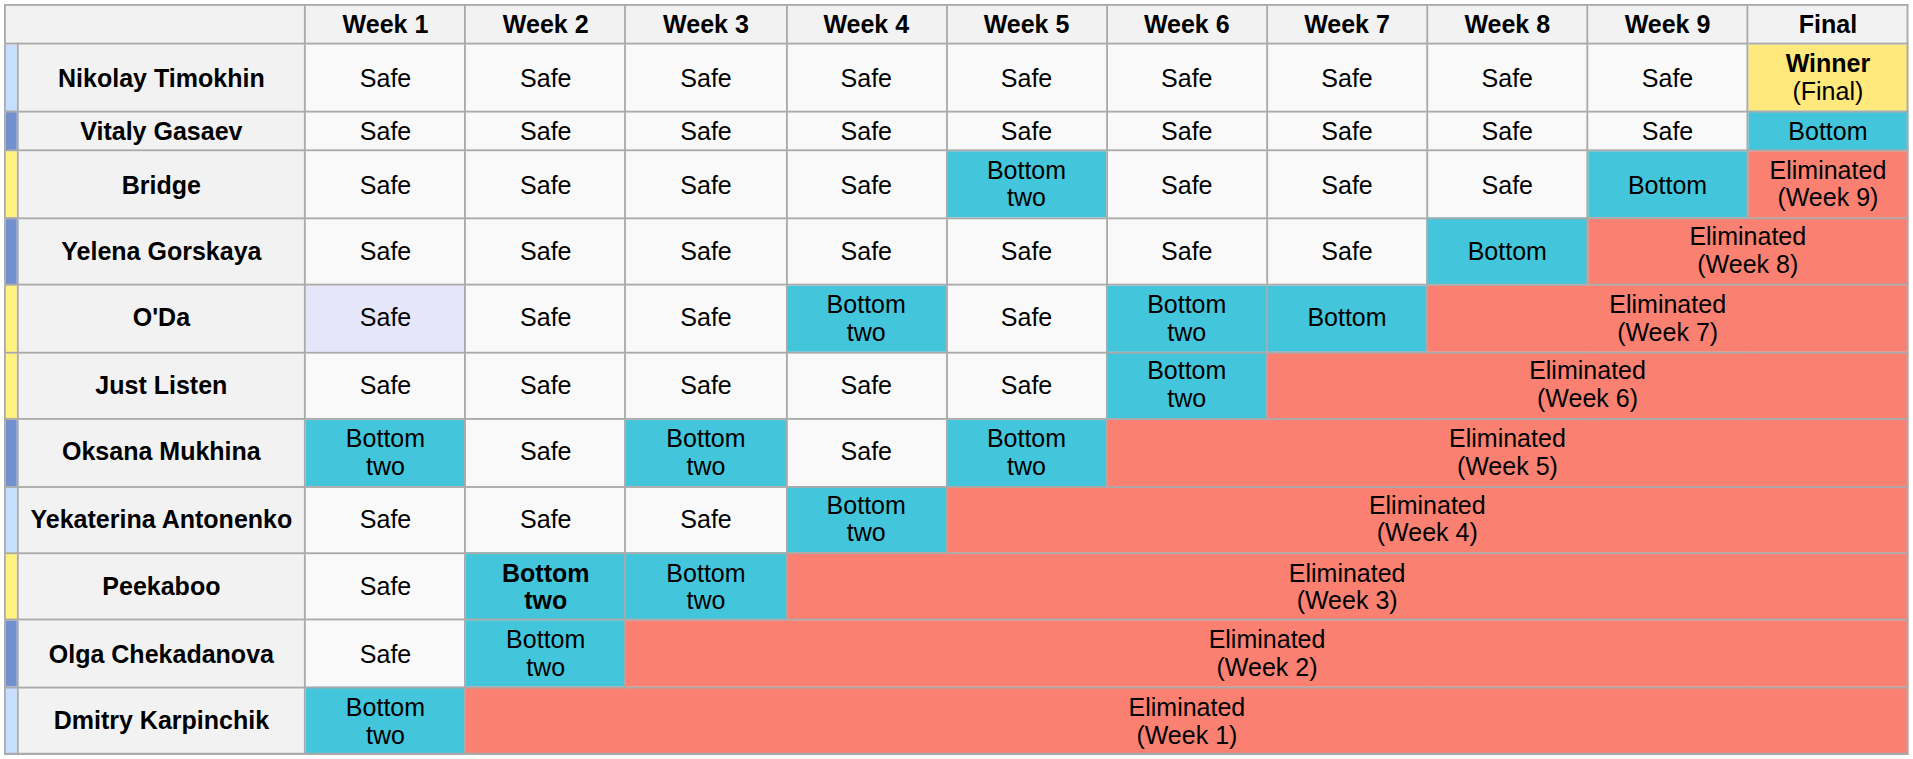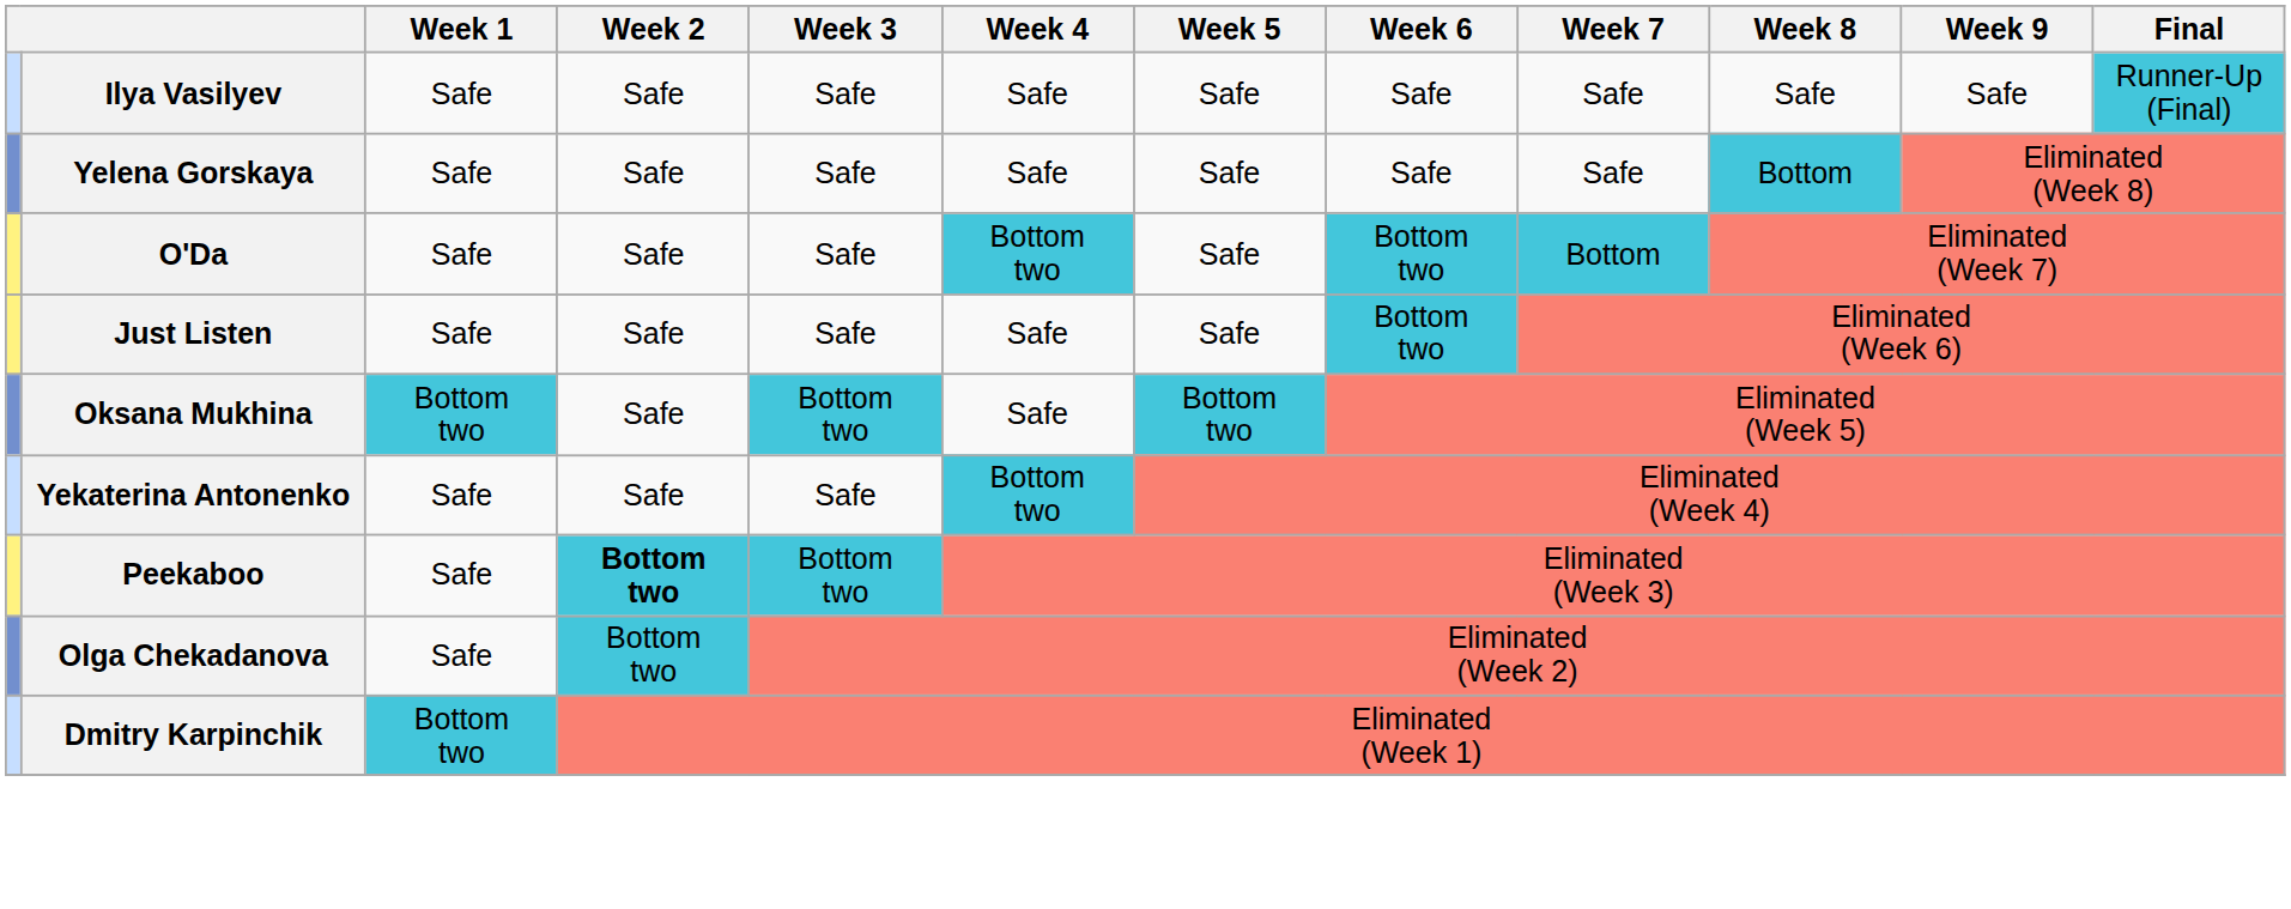 <table class="wikitable" style="text-align:center; font-size:85%">
 <tr>
 <th style="width:15%" colspan=2></th>
 <th style="width:8%">Week 1</th>
 <th style="width:8%">Week 2</th>
 <th style="width:8%">Week 3</th>
 <th style="width:8%">Week 4</th>
 <th style="width:8%">Week 5</th>
 <th style="width:8%">Week 6</th>
 <th style="width:8%">Week 7</th>
 <th style="width:8%">Week 8</th>
 <th style="width:8%">Week 9</th>
 <th style="width:8%">Final</th>
 </tr>
 <tr>
 <th style="background:#C6DEFF"></th>
-<th>Nikolay Timokhin</th>
+<th>Ilya Vasilyev</th>
 <td>Safe</td>
 <td>Safe</td>
 <td>Safe</td>
 <td>Safe</td>
 <td>Safe</td>
 <td>Safe</td>
 <td>Safe</td>
 <td>Safe</td>
 <td>Safe</td>
-<td style="background:#FFE87C"><strong>Winner</strong> <br>(Final)</td>
-</tr>
-<tr>
-<th style="background:#728FCE"></th>
-<th>Vitaly Gasaev</th>
-<td>Safe</td>
-<td>Safe</td>
-<td>Safe</td>
-<td>Safe</td>
-<td>Safe</td>
-<td>Safe</td>
-<td>Safe</td>
-<td>Safe</td>
-<td>Safe</td>
-<td style="background:#43C6DB">Bottom</td>
-</tr>
-<tr>
-<th style="background:#FFF380"></th>
-<th>Bridge</th>
-<td>Safe</td>
-<td>Safe</td>
-<td>Safe</td>
-<td>Safe</td>
-<td style="background:#43C6DB">Bottom<br>two</td>
-<td>Safe</td>
-<td>Safe</td>
-<td>Safe</td>
-<td style="background:#43C6DB">Bottom</td>
-<td style="background:#FA8072" colspan=1>Eliminated<br>(Week 9)</td>
+<td style="background:#43C6DB">Runner-Up <br> (Final)</td>
 </tr>
 <tr>
 <th style="background:#728FCE"></th>
 <th>Yelena Gorskaya</th>
 <td>Safe</td>
 <td>Safe</td>
 <td>Safe</td>
 <td>Safe</td>
 <td>Safe</td>
 <td>Safe</td>
 <td>Safe</td>
 <td style="background:#43C6DB">Bottom</td>
 <td style="background:#FA8072" colspan=2>Eliminated<br>(Week 8)</td>
 </tr>
 <tr>
 <th style="background:#FFF380"></th>
 <th>O'Da</th>
-<td style="background: lavender;">Safe</td>
+<td>Safe</td>
 <td>Safe</td>
 <td>Safe</td>
 <td style="background:#43C6DB">Bottom<br>two</td>
 <td>Safe</td>
 <td style="background:#43C6DB">Bottom<br>two</td>
 <td style="background:#43C6DB">Bottom</td>
 <td style="background:#FA8072" colspan=3>Eliminated<br>(Week 7)</td>
 </tr>
 <tr>
 <th style="background:#FFF380"></th>
 <th>Just Listen</th>
 <td>Safe</td>
 <td>Safe</td>
 <td>Safe</td>
 <td>Safe</td>
 <td>Safe</td>
 <td style="background:#43C6DB">Bottom<br>two</td>
 <td style="background:#FA8072" colspan=4>Eliminated<br>(Week 6)</td>
 </tr>
 <tr>
 <th style="background:#728FCE"></th>
 <th>Oksana Mukhina</th>
 <td style="background:#43C6DB">Bottom<br>two</td>
 <td>Safe</td>
 <td style="background:#43C6DB">Bottom<br>two</td>
 <td>Safe</td>
 <td style="background:#43C6DB">Bottom<br>two</td>
 <td style="background:#FA8072" colspan=5>Eliminated<br>(Week 5)</td>
 </tr>
 <tr>
 <th style="background:#C6DEFF"></th>
 <th>Yekaterina Antonenko</th>
 <td>Safe</td>
 <td>Safe</td>
 <td>Safe</td>
 <td style="background:#43C6DB">Bottom<br>two</td>
 <td style="background:#FA8072" colspan=6>Eliminated<br>(Week 4)</td>
 </tr>
 <tr>
 <th style="background:#FFF380"></th>
 <th>Peekaboo</th>
 <td>Safe</td>
 <td style="background:#43C6DB"><strong>Bottom<br>two</strong></td>
 <td style="background:#43C6DB">Bottom<br>two</td>
 <td style="background:#FA8072" colspan=7>Eliminated<br>(Week 3)</td>
 </tr>
 <tr>
 <th style="background:#728FCE"></th>
 <th>Olga Chekadanova</th>
 <td>Safe</td>
 <td style="background:#43C6DB">Bottom<br>two</td>
 <td style="background:#FA8072" colspan=8>Eliminated<br>(Week 2)</td>
 </tr>
 <tr>
 <th style="background:#C6DEFF"></th>
 <th>Dmitry Karpinchik</th>
 <td style="background:#43C6DB">Bottom<br>two</td>
 <td style="background:#FA8072" colspan=9>Eliminated<br>(Week 1)</td>
 </tr>
 <tr>
 </tr>
 </table>
